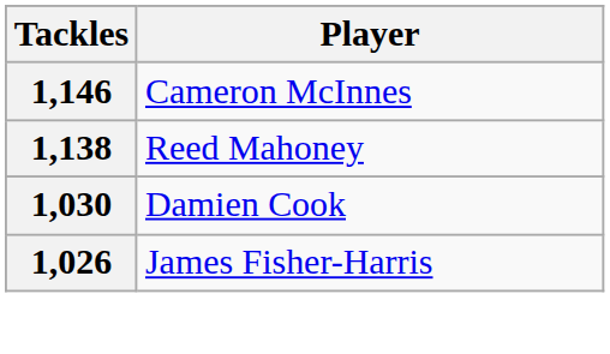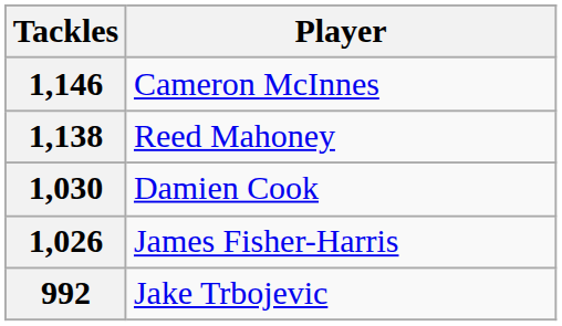 <table class="wikitable" style="text-align:left;">
 <tr>
 <th width=50>Tackles</th>
 <th width=200>Player</th>
 </tr>
 <tr>
 <th>1,146</th>
 <td> <a href='#'>Cameron McInnes</a></td>
 </tr>
 <tr>
 <th>1,138</th>
 <td> <a href='#'>Reed Mahoney</a></td>
 </tr>
 <tr>
 <th>1,030</th>
 <td> <a href='#'>Damien Cook</a></td>
 </tr>
 <tr>
 <th>1,026</th>
 <td> <a href='#'>James Fisher-Harris</a></td>
 </tr>
+<tr>
+<th>992</th>
+<td> <a href='#'>Jake Trbojevic</a></td>
+</tr>
 </table>
